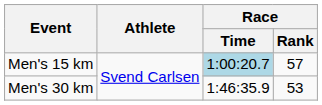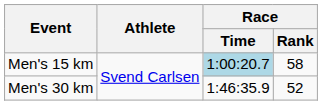 <table class="wikitable" border="1" style="font-size:90%">
 <tr>
 <th rowspan=2>Event</th>
 <th rowspan=2>Athlete</th>
 <th colspan=2>Race</th>
 </tr>
 <tr>
 <th>Time</th>
 <th>Rank</th>
 </tr>
 <tr>
 <td>Men's 15 km</td>
 <td rowspan=2><a href='#'>Svend Carlsen</a></td>
 <td align=center style="background: lightblue;">1:00:20.7</td>
-<td align=center>57</td>
+<td align=center>58</td>
 </tr>
 <tr>
 <td>Men's 30 km</td>
 <td align=center>1:46:35.9</td>
-<td align=center>53</td>
+<td align=center>52</td>
 </tr>
 </table>
